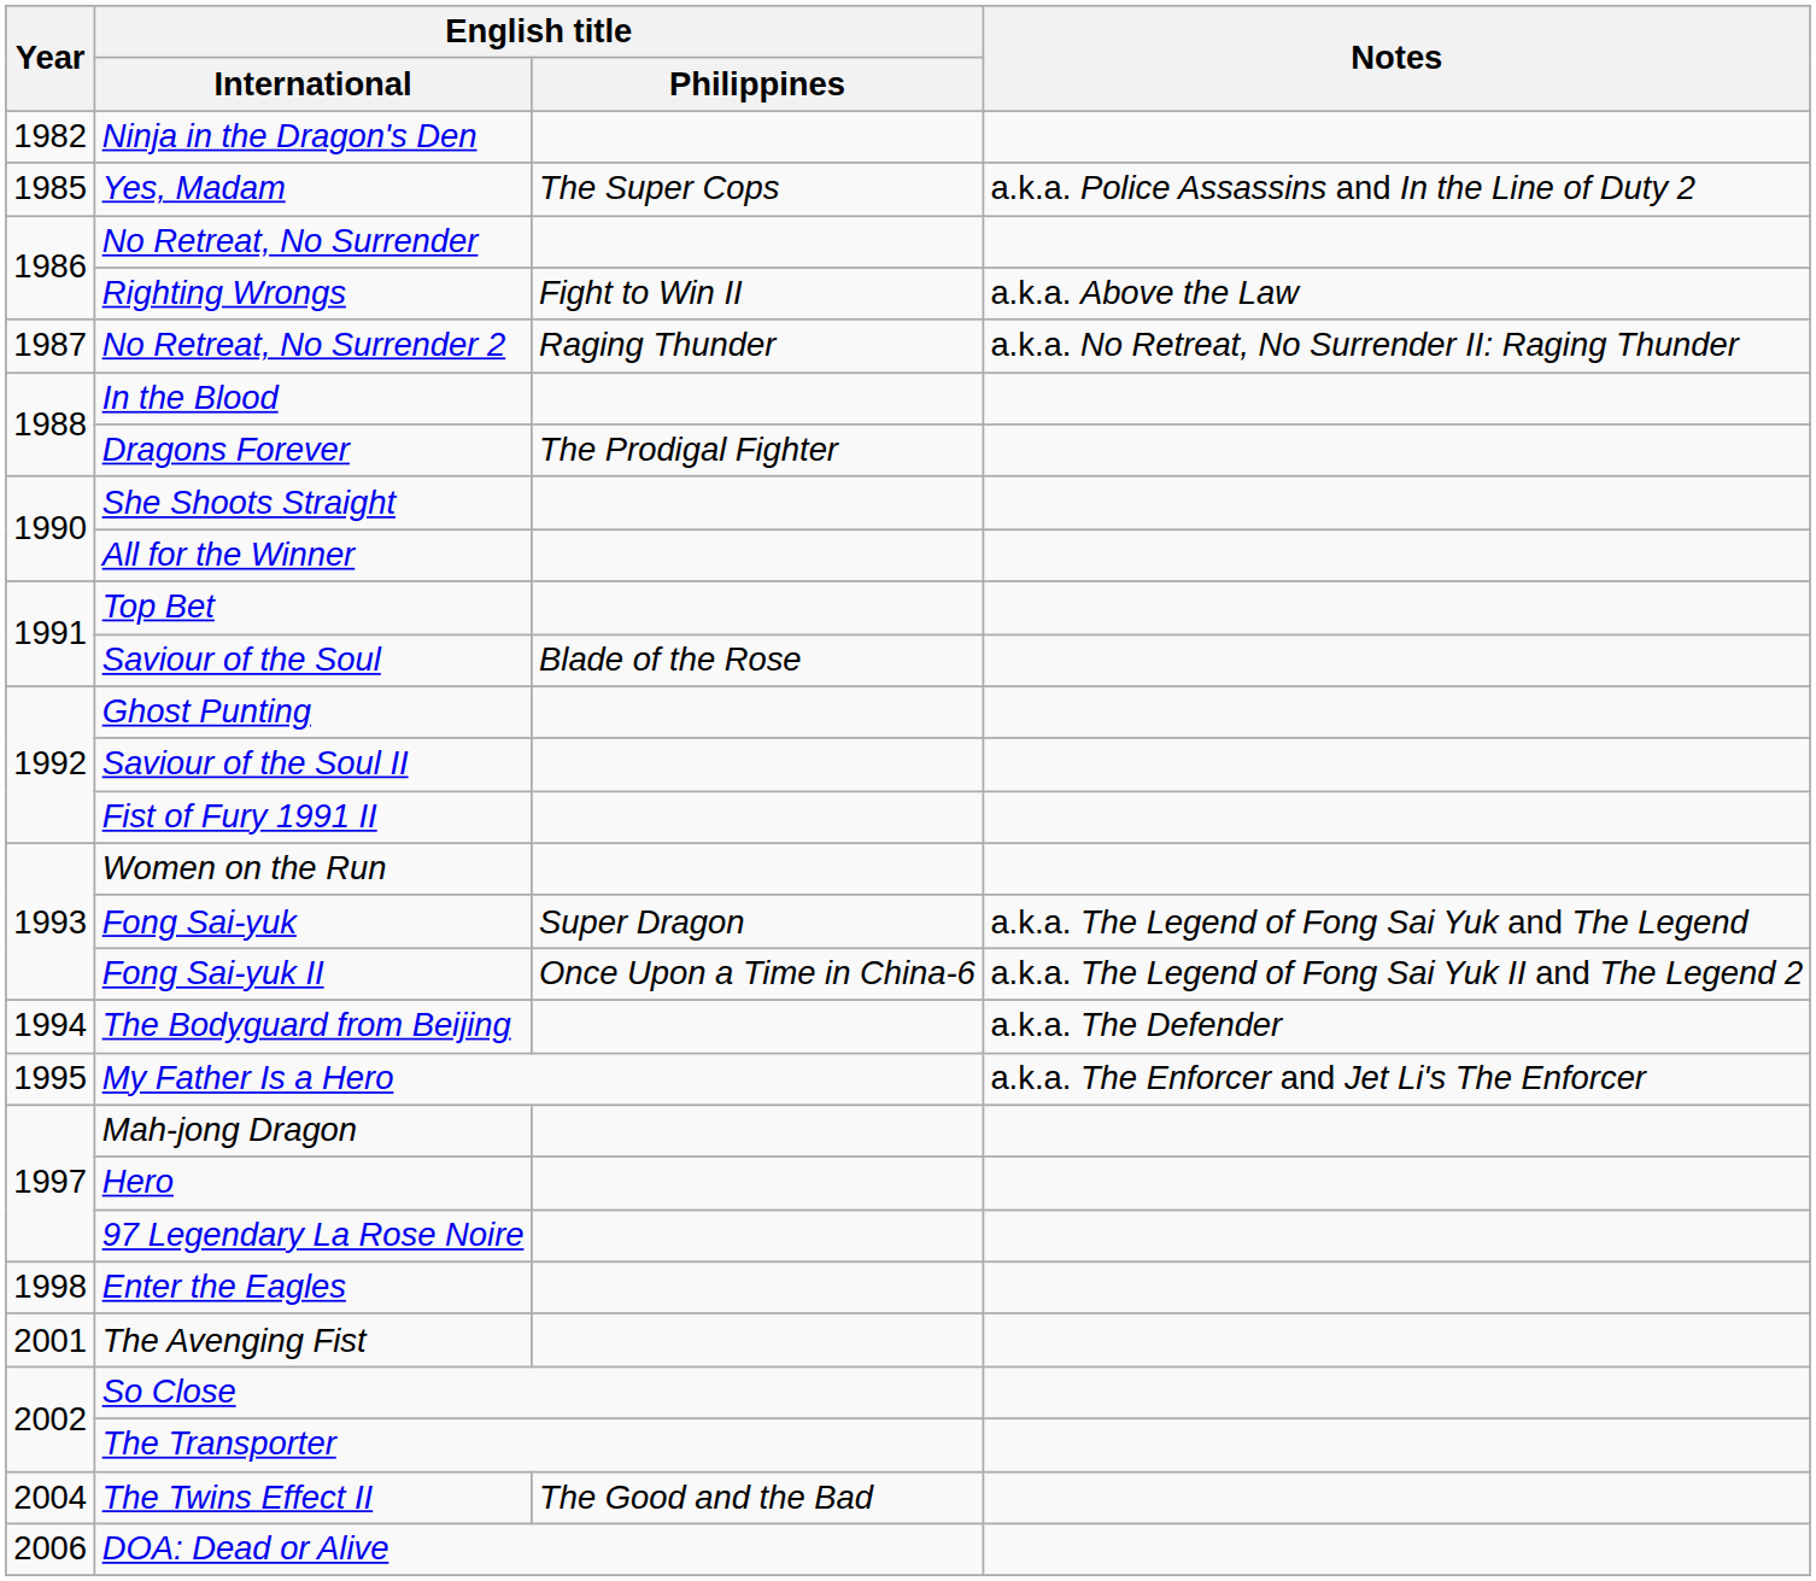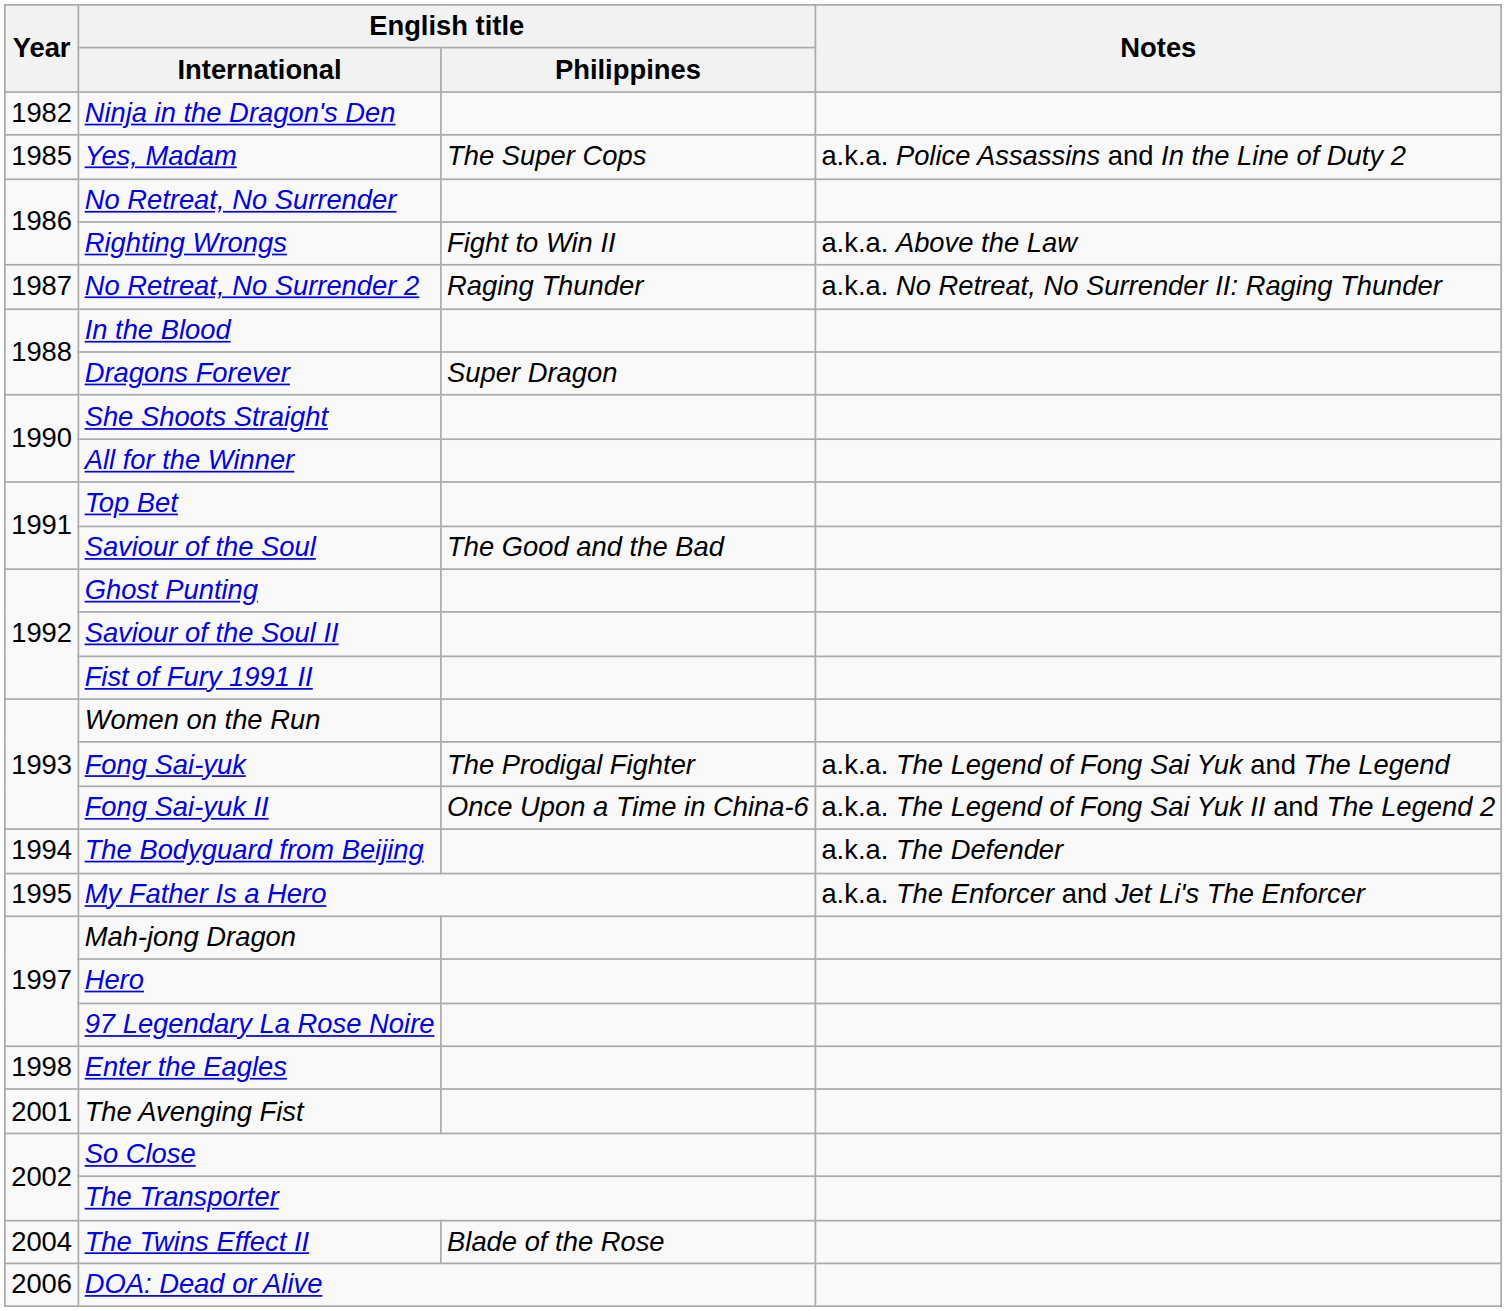 <table class="wikitable sortable">
 <tr>
 <th rowspan="2">Year</th>
 <th colspan="2">English title</th>
 <th rowspan="2" class="unsortable">Notes</th>
 </tr>
 <tr>
 <th>International</th>
 <th>Philippines</th>
 </tr>
 <tr>
 <td>1982</td>
 <td><em><a href='#'>Ninja in the Dragon's Den</a></em></td>
 <td></td>
 <td></td>
 </tr>
 <tr>
 <td>1985</td>
 <td><em><a href='#'>Yes, Madam</a></em></td>
 <td><em>The Super Cops</em></td>
 <td>a.k.a. <em>Police Assassins</em> and <em>In the Line of Duty 2</em></td>
 </tr>
 <tr>
 <td rowspan="2">1986</td>
 <td><em><a href='#'>No Retreat, No Surrender</a></em></td>
 <td></td>
 <td></td>
 </tr>
 <tr>
 <td><em><a href='#'>Righting Wrongs</a></em></td>
 <td><em>Fight to Win II</em></td>
 <td>a.k.a. <em>Above the Law</em></td>
 </tr>
 <tr>
 <td>1987</td>
 <td><em><a href='#'>No Retreat, No Surrender 2</a></em></td>
 <td><em>Raging Thunder</em></td>
 <td>a.k.a. <em>No Retreat, No Surrender II: Raging Thunder</em></td>
 </tr>
 <tr>
 <td rowspan="2">1988</td>
 <td><em><a href='#'>In the Blood</a></em></td>
 <td></td>
 <td></td>
 </tr>
 <tr>
 <td><em><a href='#'>Dragons Forever</a></em></td>
-<td><em>The Prodigal Fighter</em></td>
+<td><em>Super Dragon</em></td>
 <td></td>
 </tr>
 <tr>
 <td rowspan="2">1990</td>
 <td><em><a href='#'>She Shoots Straight</a></em></td>
 <td></td>
 <td></td>
 </tr>
 <tr>
 <td><em><a href='#'>All for the Winner</a></em></td>
 <td></td>
 <td></td>
 </tr>
 <tr>
 <td rowspan="2">1991</td>
 <td><em><a href='#'>Top Bet</a></em></td>
 <td></td>
 <td></td>
 </tr>
 <tr>
 <td><em><a href='#'>Saviour of the Soul</a></em></td>
-<td><em>Blade of the Rose</em></td>
+<td><em>The Good and the Bad</em></td>
 <td></td>
 </tr>
 <tr>
 <td rowspan="3">1992</td>
 <td><em><a href='#'>Ghost Punting</a></em></td>
 <td></td>
 <td></td>
 </tr>
 <tr>
 <td><em><a href='#'>Saviour of the Soul II</a></em></td>
 <td></td>
 <td></td>
 </tr>
 <tr>
 <td><em><a href='#'>Fist of Fury 1991 II</a></em></td>
 <td></td>
 <td></td>
 </tr>
 <tr>
 <td rowspan="3">1993</td>
 <td><em>Women on the Run</em></td>
 <td></td>
 <td></td>
 </tr>
 <tr>
 <td><em><a href='#'>Fong Sai-yuk</a></em></td>
-<td><em>Super Dragon</em></td>
+<td><em>The Prodigal Fighter</em></td>
 <td>a.k.a. <em>The Legend of Fong Sai Yuk</em> and <em>The Legend</em></td>
 </tr>
 <tr>
 <td><em><a href='#'>Fong Sai-yuk II</a></em></td>
 <td><em>Once Upon a Time in China-6</em></td>
 <td>a.k.a. <em>The Legend of Fong Sai Yuk II</em> and <em>The Legend 2</em></td>
 </tr>
 <tr>
 <td>1994</td>
 <td><em><a href='#'>The Bodyguard from Beijing</a></em></td>
 <td></td>
 <td>a.k.a. <em>The Defender</em></td>
 </tr>
 <tr>
 <td>1995</td>
 <td colspan="2"><em><a href='#'>My Father Is a Hero</a></em></td>
 <td>a.k.a. <em>The Enforcer </em> and <em>Jet Li's The Enforcer</em></td>
 </tr>
 <tr>
 <td rowspan="3">1997</td>
 <td><em>Mah-jong Dragon</em></td>
 <td></td>
 <td></td>
 </tr>
 <tr>
 <td><em><a href='#'>Hero</a></em></td>
 <td></td>
 <td></td>
 </tr>
 <tr>
 <td><em><a href='#'>97 Legendary La Rose Noire</a></em></td>
 <td></td>
 <td></td>
 </tr>
 <tr>
 <td>1998</td>
 <td><em><a href='#'>Enter the Eagles</a></em></td>
 <td></td>
 <td></td>
 </tr>
 <tr>
 <td>2001</td>
 <td><em>The Avenging Fist</em></td>
 <td></td>
 <td></td>
 </tr>
 <tr>
 <td rowspan="2">2002</td>
 <td colspan="2"><em><a href='#'>So Close</a></em></td>
 <td></td>
 </tr>
 <tr>
 <td colspan="2"><em><a href='#'>The Transporter</a></em></td>
 <td></td>
 </tr>
 <tr>
 <td>2004</td>
 <td><em><a href='#'>The Twins Effect II</a></em></td>
-<td><em>The Good and the Bad</em></td>
+<td><em>Blade of the Rose</em></td>
 <td></td>
 </tr>
 <tr>
 <td>2006</td>
 <td colspan="2"><em><a href='#'>DOA: Dead or Alive</a></em></td>
 <td></td>
 </tr>
 </table>
